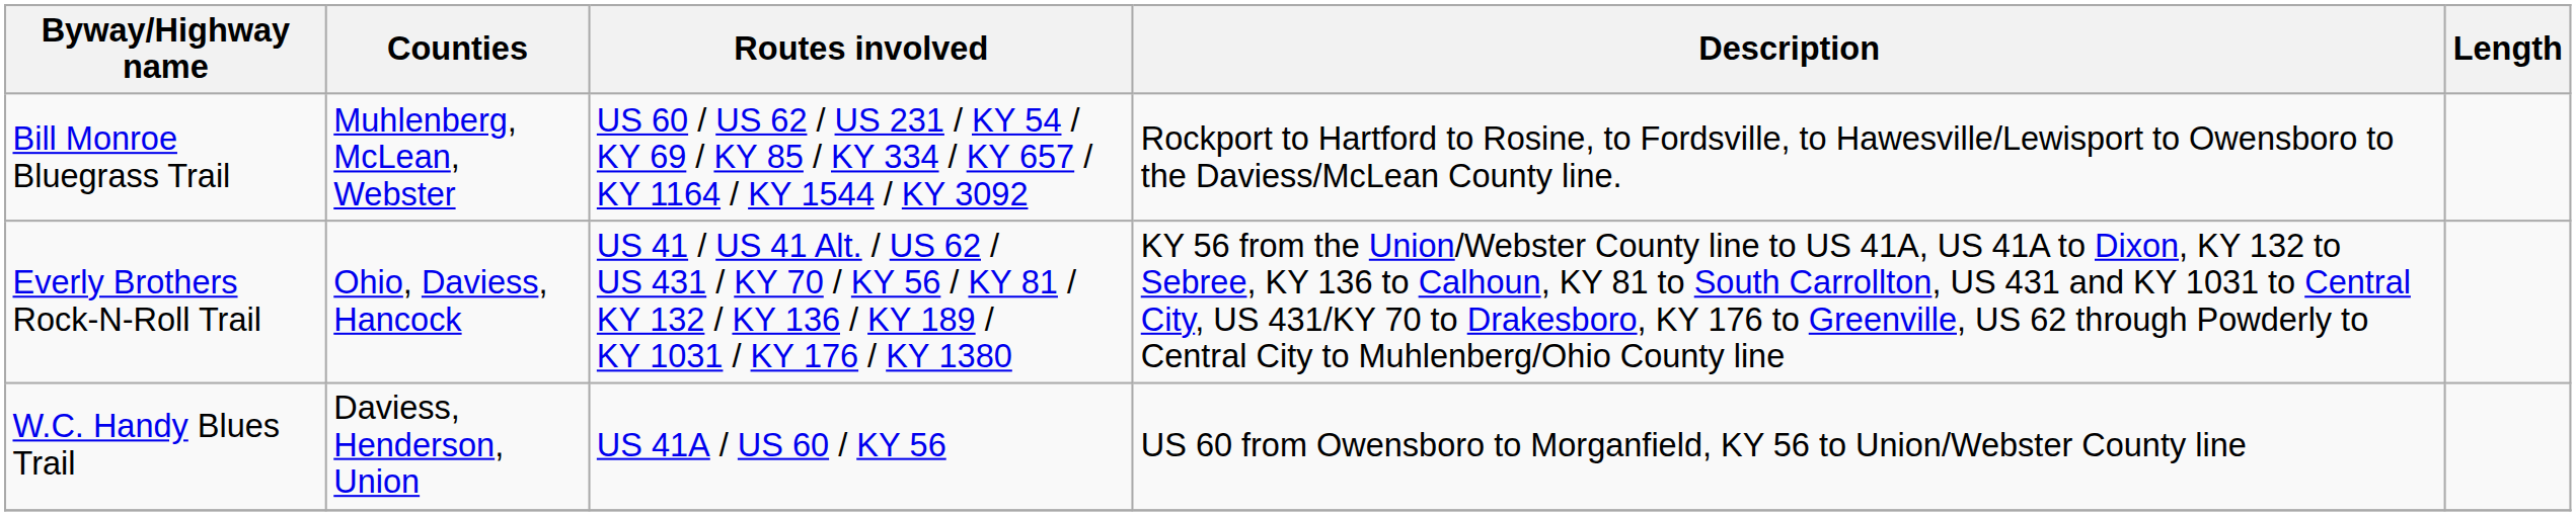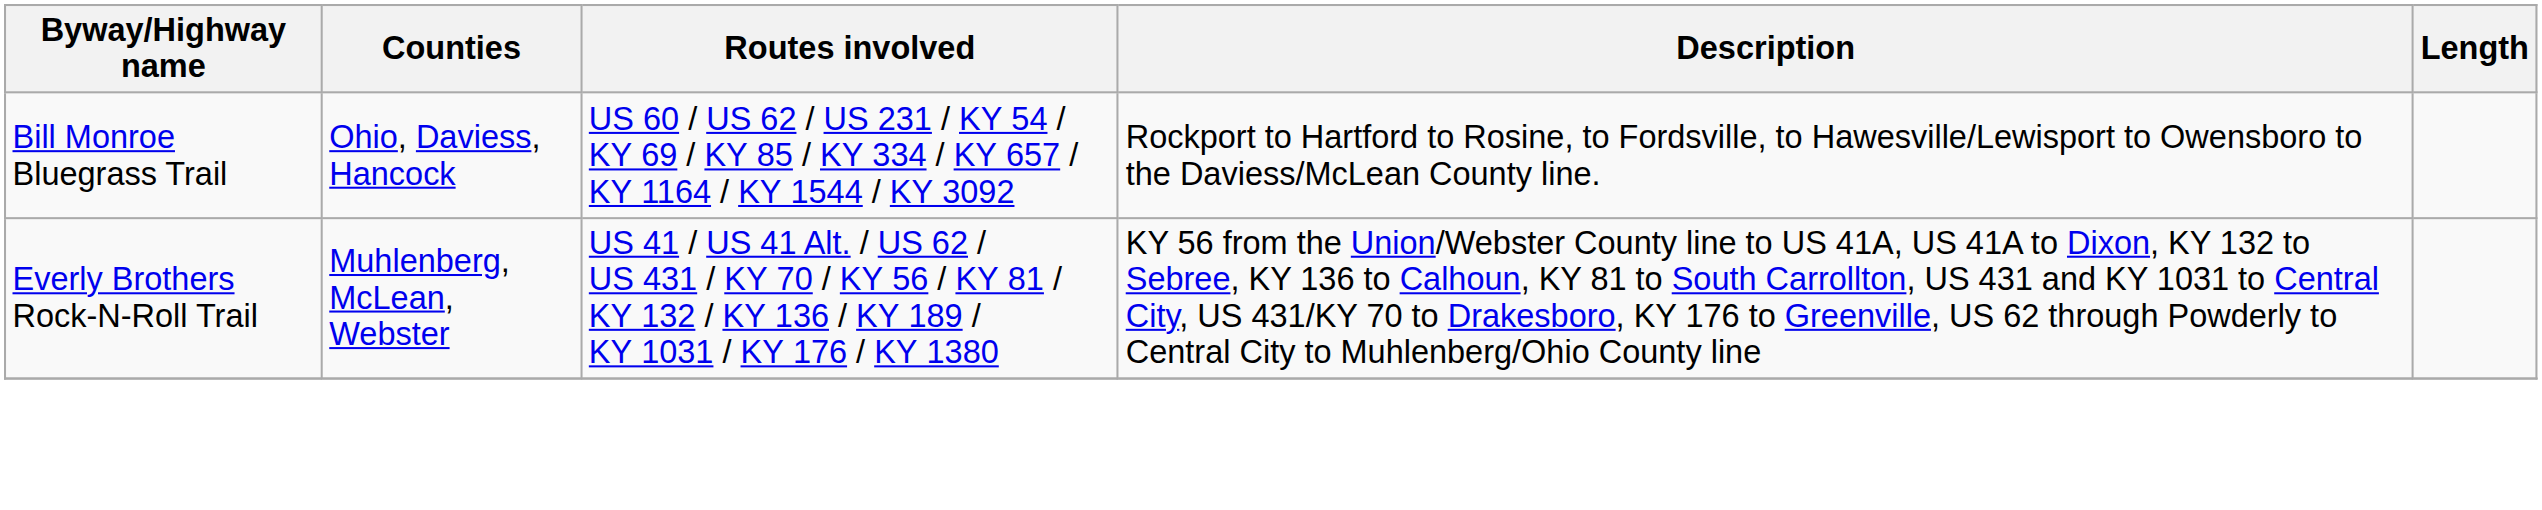 <table class="wikitable">
 <tr>
 <th>Byway/Highway name</th>
 <th>Counties</th>
 <th>Routes involved</th>
 <th>Description</th>
 <th>Length</th>
 </tr>
 <tr>
 <td><a href='#'>Bill Monroe</a> Bluegrass Trail</td>
-<td><a href='#'>Muhlenberg</a>, <a href='#'>McLean</a>, <a href='#'>Webster</a></td>
+<td><a href='#'>Ohio</a>, <a href='#'>Daviess</a>, <a href='#'>Hancock</a></td>
 <td><a href='#'>US 60</a> / <a href='#'>US 62</a> / <a href='#'>US 231</a> / <a href='#'>KY 54</a> / <a href='#'>KY 69</a> / <a href='#'>KY 85</a> / <a href='#'>KY 334</a> / <a href='#'>KY 657</a> / <a href='#'>KY 1164</a> / <a href='#'>KY 1544</a> / <a href='#'>KY 3092</a></td>
 <td>Rockport to Hartford to Rosine, to Fordsville, to Hawesville/Lewisport to Owensboro to the Daviess/McLean County line.</td>
 <td></td>
 </tr>
 <tr>
 <td><a href='#'>Everly Brothers</a> Rock-N-Roll Trail</td>
-<td><a href='#'>Ohio</a>, <a href='#'>Daviess</a>, <a href='#'>Hancock</a></td>
+<td><a href='#'>Muhlenberg</a>, <a href='#'>McLean</a>, <a href='#'>Webster</a></td>
 <td><a href='#'>US 41</a> / <a href='#'>US 41 Alt.</a> / <a href='#'>US 62</a> / <a href='#'>US 431</a> / <a href='#'>KY 70</a> / <a href='#'>KY 56</a> / <a href='#'>KY 81</a> / <a href='#'>KY 132</a> / <a href='#'>KY 136</a> / <a href='#'>KY 189</a> / <a href='#'>KY 1031</a> / <a href='#'>KY 176</a> / <a href='#'>KY 1380</a></td>
 <td>KY 56 from the <a href='#'>Union</a>/Webster County line to US 41A, US 41A to <a href='#'>Dixon</a>, KY 132 to <a href='#'>Sebree</a>, KY 136 to <a href='#'>Calhoun</a>, KY 81 to <a href='#'>South Carrollton</a>, US 431 and KY 1031 to <a href='#'>Central City</a>, US 431/KY 70 to <a href='#'>Drakesboro</a>, KY 176 to <a href='#'>Greenville</a>, US 62 through Powderly to Central City to Muhlenberg/Ohio County line</td>
 <td></td>
 </tr>
 <tr>
-<td><a href='#'>W.C. Handy</a> Blues Trail</td>
-<td>Daviess, <a href='#'>Henderson</a>, <a href='#'>Union</a></td>
-<td><a href='#'>US 41A</a> / <a href='#'>US 60</a> / <a href='#'>KY 56</a></td>
-<td>US 60 from Owensboro to Morganfield, KY 56 to Union/Webster County line</td>
-<td></td>
-</tr>
-<tr>
 </tr>
 </table>
